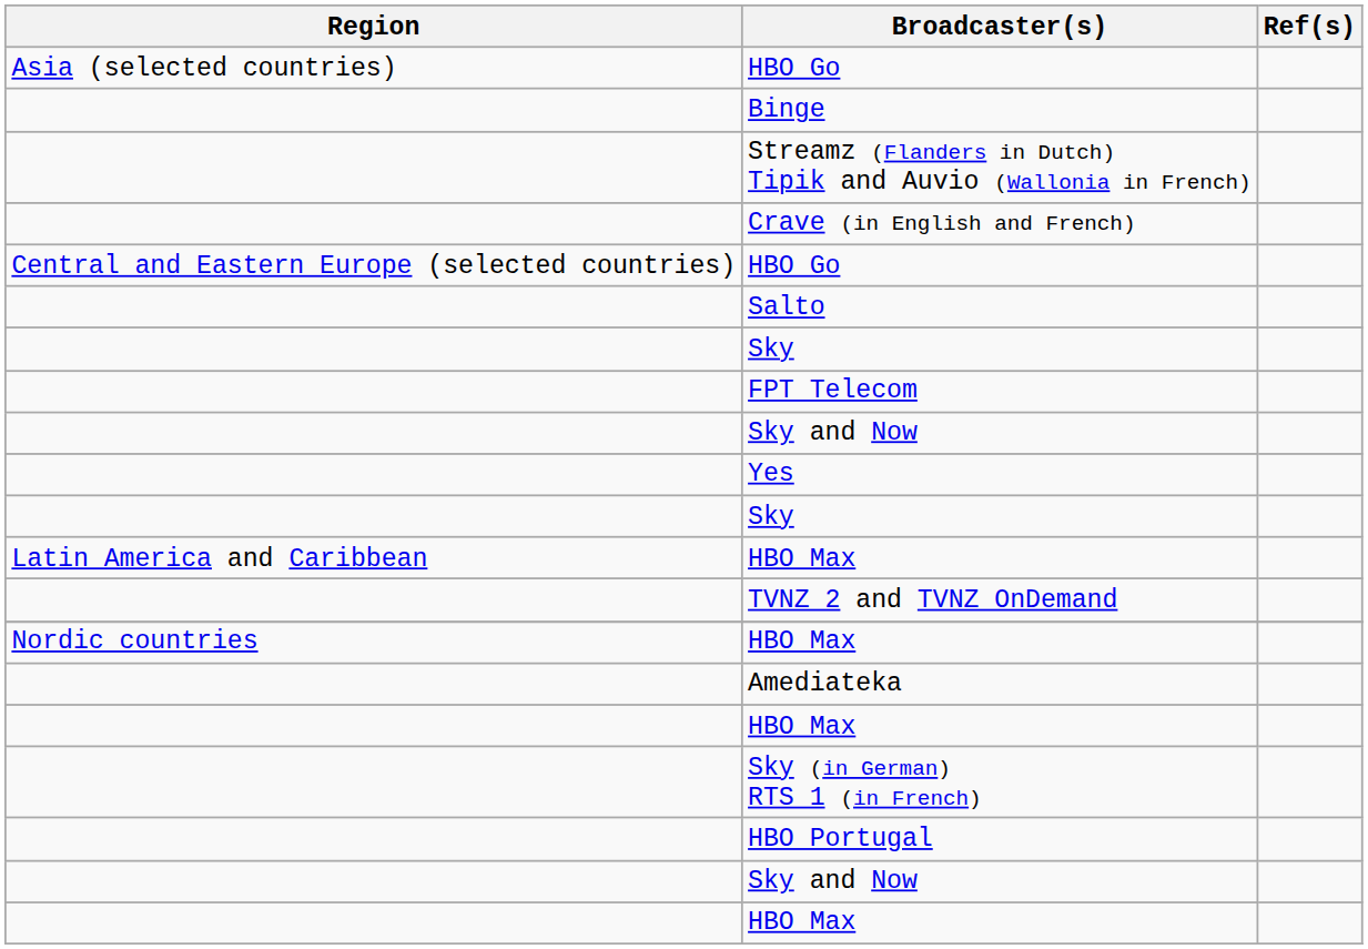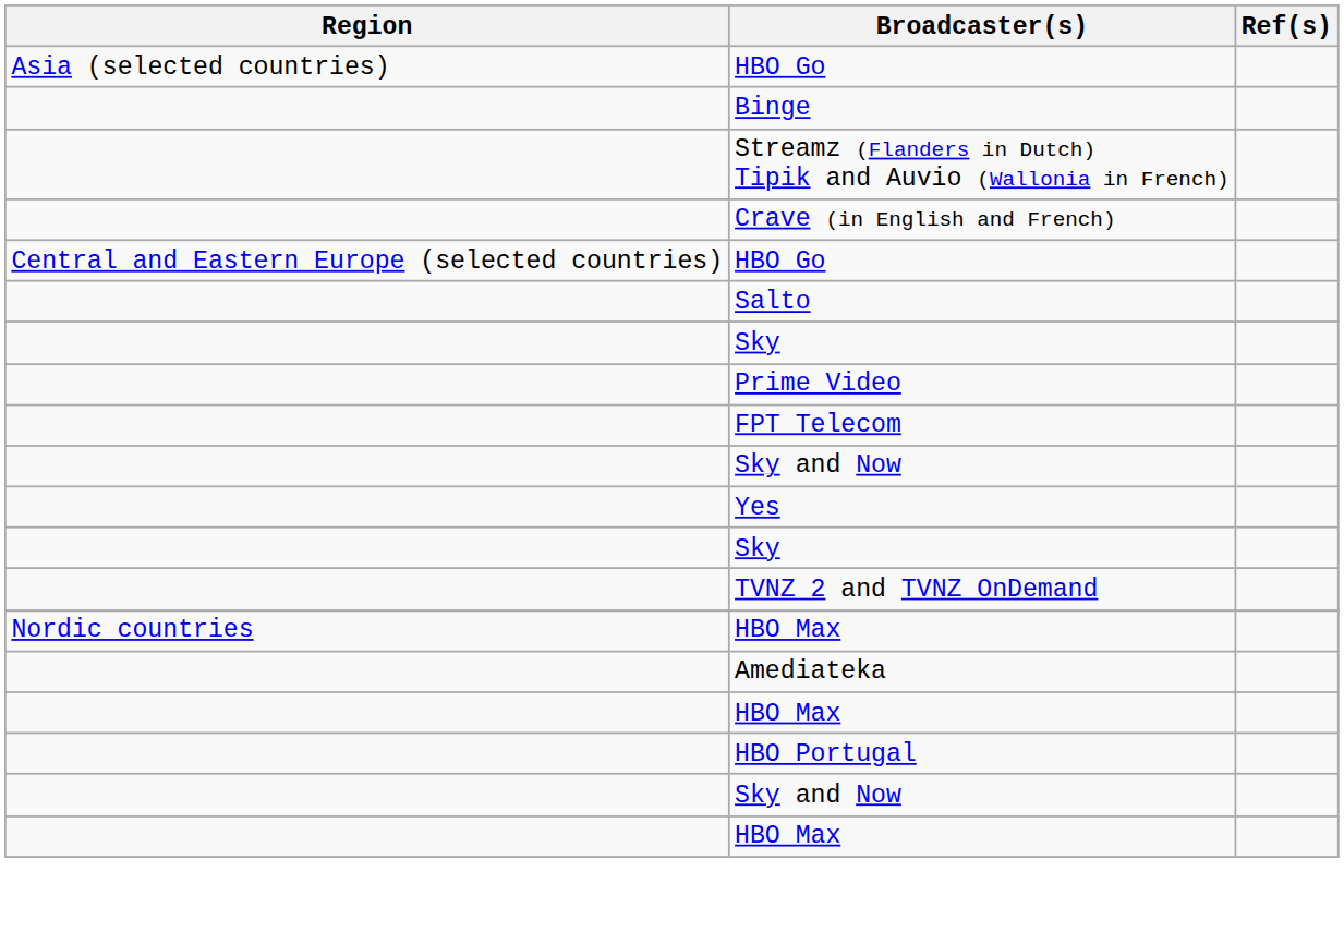 <table class="wikitable sortable">
 <tr>
 <th>Region</th>
 <th>Broadcaster(s)</th>
 <th>Ref(s)</th>
 </tr>
 <tr>
 <td><a href='#'>Asia</a> (selected countries)</td>
 <td><a href='#'>HBO Go</a></td>
 <td></td>
 </tr>
 <tr>
 <td></td>
 <td><a href='#'>Binge</a></td>
 <td></td>
 </tr>
 <tr>
 <td></td>
 <td>Streamz <small>(<a href='#'>Flanders</a> in Dutch)</small> <br><a href='#'>Tipik</a> and Auvio <small>(<a href='#'>Wallonia</a> in French)</small></td>
 <td></td>
 </tr>
 <tr>
 <td></td>
 <td><a href='#'>Crave</a> <small>(in English and French)</small></td>
 <td></td>
 </tr>
 <tr>
 <td><a href='#'>Central and Eastern Europe</a> (selected countries)</td>
 <td><a href='#'>HBO Go</a></td>
 <td></td>
 </tr>
 <tr>
 <td></td>
 <td><a href='#'>Salto</a></td>
 <td></td>
 </tr>
 <tr>
 <td></td>
 <td><a href='#'>Sky</a></td>
 <td></td>
 </tr>
 <tr>
 <td></td>
+<td><a href='#'>Prime Video</a></td>
+<td></td>
+</tr>
+<tr>
+<td></td>
 <td><a href='#'>FPT Telecom</a></td>
 <td></td>
 </tr>
 <tr>
 <td></td>
 <td><a href='#'>Sky</a> and <a href='#'>Now</a></td>
 <td></td>
 </tr>
 <tr>
 <td></td>
 <td><a href='#'>Yes</a></td>
 <td></td>
 </tr>
 <tr>
 <td></td>
 <td><a href='#'>Sky</a></td>
-<td></td>
-</tr>
-<tr>
-<td><a href='#'>Latin America</a> and <a href='#'>Caribbean</a></td>
-<td><a href='#'>HBO Max</a></td>
 <td></td>
 </tr>
 <tr>
 <td></td>
 <td><a href='#'>TVNZ 2</a> and <a href='#'>TVNZ OnDemand</a></td>
 <td></td>
 </tr>
 <tr>
 </tr>
 <tr>
 <td><a href='#'>Nordic countries</a></td>
 <td><a href='#'>HBO Max</a></td>
 <td></td>
 </tr>
 <tr>
 <td></td>
 <td>Amediateka</td>
 <td></td>
 </tr>
 <tr>
 <td></td>
 <td><a href='#'>HBO Max</a></td>
 <td></td>
 </tr>
 <tr>
 <td></td>
-<td><a href='#'>Sky</a> <small>(<a href='#'>in German</a>)</small> <br> <a href='#'>RTS 1</a> <small>(<a href='#'>in French</a>)</small></td>
-<td></td>
-</tr>
-<tr>
-<td></td>
 <td><a href='#'>HBO Portugal</a></td>
 <td></td>
 </tr>
 <tr>
 <td></td>
 <td><a href='#'>Sky</a> and <a href='#'>Now</a></td>
 <td></td>
 </tr>
 <tr>
 <td></td>
 <td><a href='#'>HBO Max</a></td>
 <td></td>
 </tr>
 <tr>
 </tr>
 </table>
